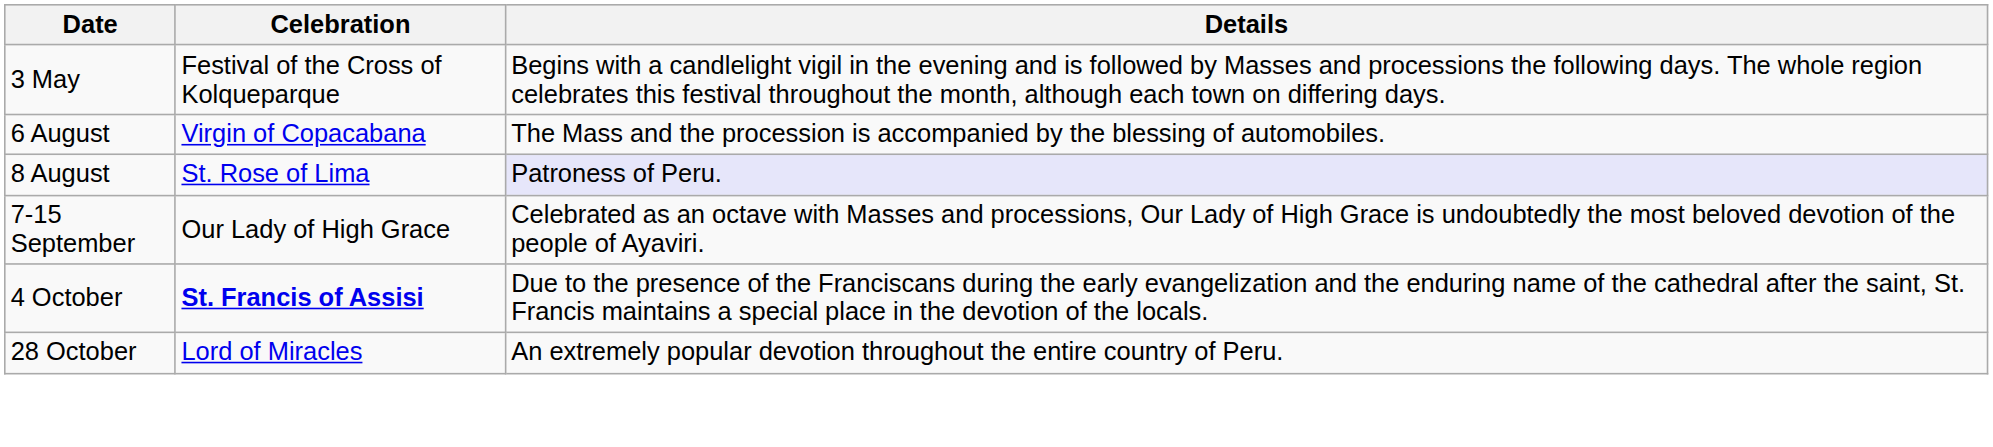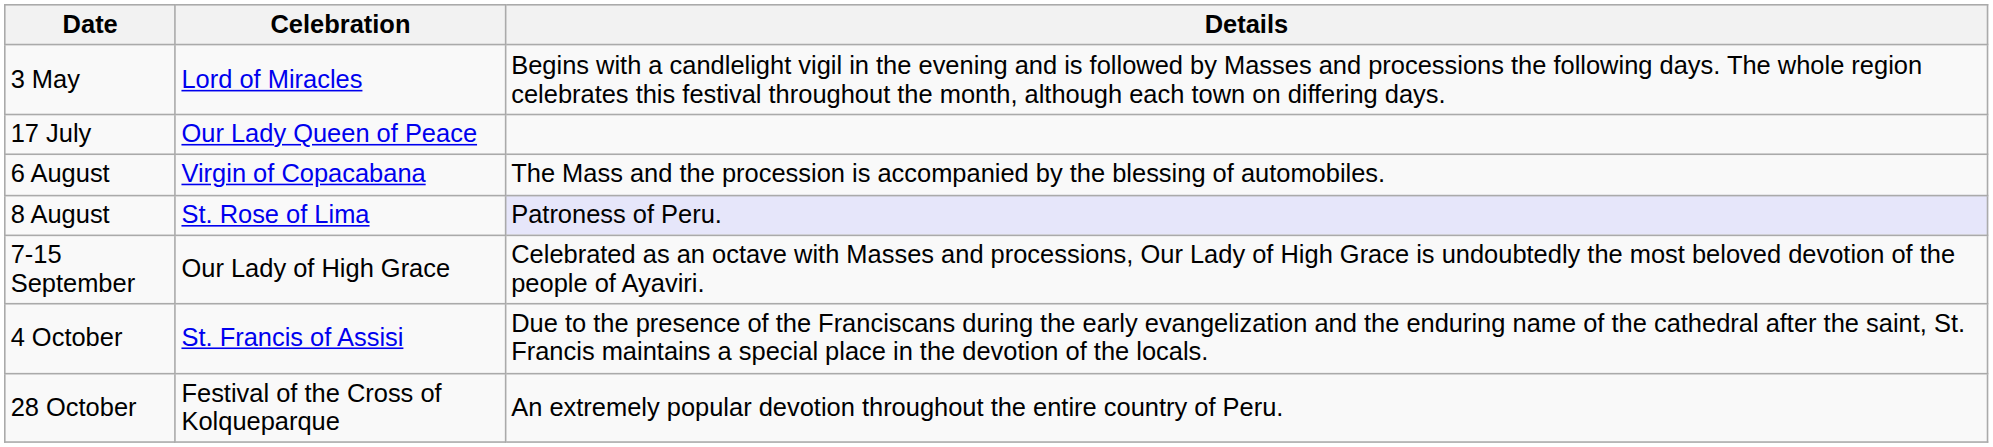 <table class="wikitable">
 <tr valign=top>
 <th>Date</th>
 <th>Celebration</th>
 <th>Details</th>
 </tr>
 <tr>
 <td>3 May</td>
-<td>Festival of the Cross of Kolqueparque</td>
+<td><a href='#'>Lord of Miracles</a></td>
 <td>Begins with a candlelight vigil in the evening and is followed by Masses and processions the following days. The whole region celebrates this festival throughout the month, although each town on differing days.</td>
+</tr>
+<tr>
+<td>17 July</td>
+<td><a href='#'>Our Lady Queen of Peace</a></td>
+<td></td>
 </tr>
 <tr>
 <td>6 August</td>
 <td><a href='#'>Virgin of Copacabana</a></td>
 <td>The Mass and the procession is accompanied by the blessing of automobiles.</td>
 </tr>
 <tr>
 <td>8 August</td>
 <td><a href='#'>St. Rose of Lima</a></td>
 <td style="background: lavender;">Patroness of Peru.</td>
 </tr>
 <tr>
 <td>7-15 September</td>
 <td>Our Lady of High Grace</td>
 <td>Celebrated as an octave with Masses and processions, Our Lady of High Grace is undoubtedly the most beloved devotion of the people of Ayaviri.</td>
 </tr>
 <tr>
 <td>4 October</td>
-<td><strong><a href='#'>St. Francis of Assisi</a></strong></td>
+<td><a href='#'>St. Francis of Assisi</a></td>
 <td>Due to the presence of the Franciscans during the early evangelization and the enduring name of the cathedral after the saint, St. Francis maintains a special place in the devotion of the locals.</td>
 </tr>
 <tr>
 <td>28 October</td>
-<td><a href='#'>Lord of Miracles</a></td>
+<td>Festival of the Cross of Kolqueparque</td>
 <td>An extremely popular devotion throughout the entire country of Peru.</td>
 </tr>
 </table>
